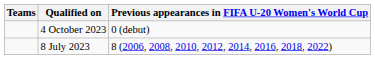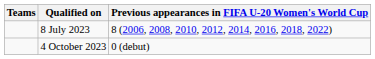 <table class="wikitable sortable">
 <tr>
 <th>Teams</th>
 <th>Qualified on</th>
 <th data-sort-type="number">Previous appearances in <a href='#'>FIFA U-20 Women's World Cup</a></th>
 </tr>
 <tr>
 <td></td>
+<td>8 July 2023</td>
+<td>8 (<a href='#'>2006</a>, <a href='#'>2008</a>, <a href='#'>2010</a>, <a href='#'>2012</a>, <a href='#'>2014</a>, <a href='#'>2016</a>, <a href='#'>2018</a>, <a href='#'>2022</a>)</td>
+</tr>
+<tr>
+<td></td>
 <td>4 October 2023</td>
 <td>0 (debut)</td>
 </tr>
-<tr>
-<td></td>
-<td>8 July 2023</td>
-<td>8 (<a href='#'>2006</a>, <a href='#'>2008</a>, <a href='#'>2010</a>, <a href='#'>2012</a>, <a href='#'>2014</a>, <a href='#'>2016</a>, <a href='#'>2018</a>, <a href='#'>2022</a>)</td>
-</tr>
 </table>
